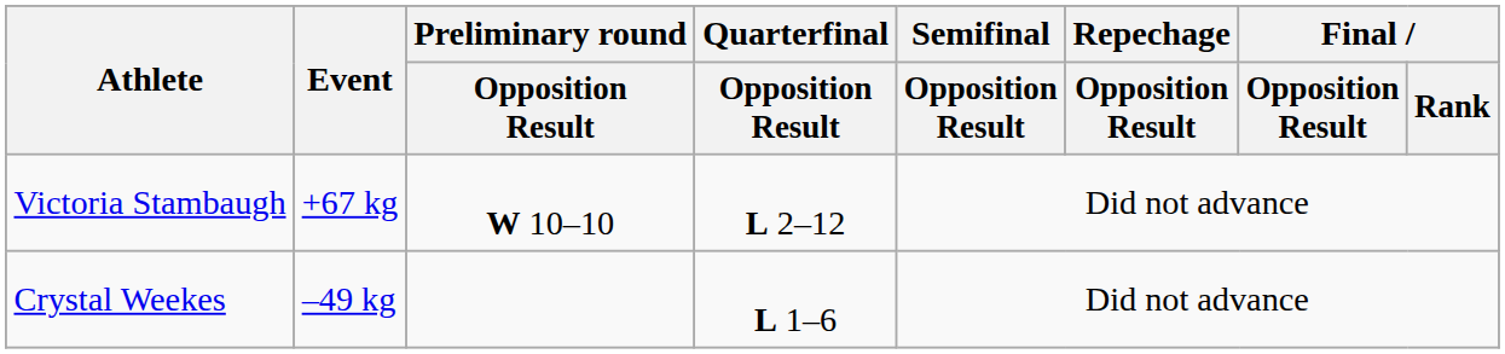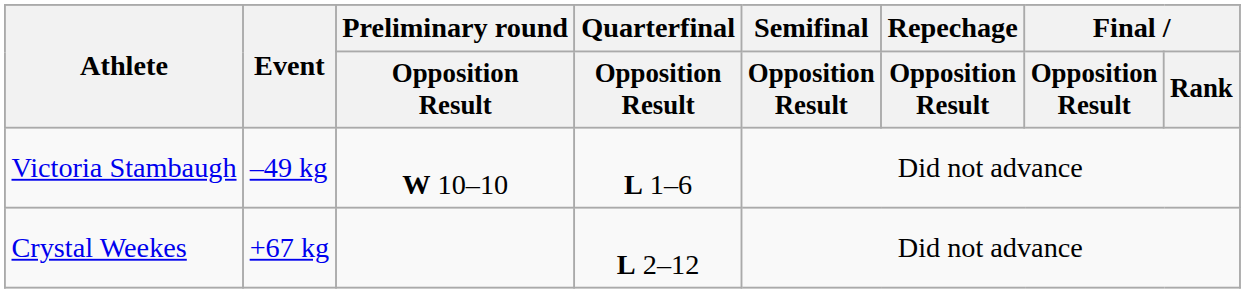 <table class=wikitable style=font-size:95%;text-align:center>
 <tr>
 <th rowspan=2>Athlete</th>
 <th rowspan=2>Event</th>
 <th>Preliminary round</th>
 <th>Quarterfinal</th>
 <th>Semifinal</th>
 <th>Repechage</th>
 <th colspan=2>Final / </th>
 </tr>
 <tr style=font-size:95%>
 <th>Opposition<br>Result</th>
 <th>Opposition<br>Result</th>
 <th>Opposition<br>Result</th>
 <th>Opposition<br>Result</th>
 <th>Opposition<br>Result</th>
 <th>Rank</th>
 </tr>
 <tr>
 <td align=left><a href='#'>Victoria Stambaugh</a></td>
-<td align=left><a href='#'>+67 kg</a></td>
+<td align=left><a href='#'>–49 kg</a></td>
 <td><br><strong>W</strong> 10–10</td>
-<td><br><strong>L</strong> 2–12</td>
+<td><br><strong>L</strong> 1–6</td>
 <td colspan=4>Did not advance</td>
 </tr>
 <tr align=center>
 <td align=left><a href='#'>Crystal Weekes</a></td>
-<td align=left><a href='#'>–49 kg</a></td>
+<td align=left><a href='#'>+67 kg</a></td>
 <td></td>
-<td><br><strong>L</strong> 1–6</td>
+<td><br><strong>L</strong> 2–12</td>
 <td colspan=5>Did not advance</td>
 </tr>
 </table>
